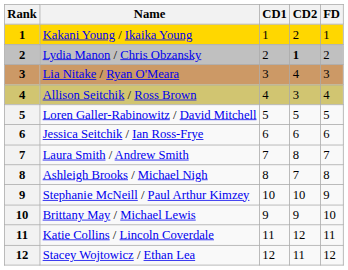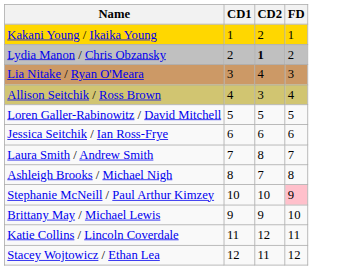 <table class="wikitable">
 <tr>
-<th>Rank</th>
 <th>Name</th>
 <th>CD1</th>
 <th>CD2</th>
 <th>FD</th>
 </tr>
 <tr bgcolor="gold">
-<td align="center"><strong>1</strong></td>
 <td><a href='#'>Kakani Young</a> / <a href='#'>Ikaika Young</a></td>
 <td>1</td>
 <td>2</td>
 <td>1</td>
 </tr>
 <tr bgcolor="silver">
-<td align="center"><strong>2</strong></td>
 <td><a href='#'>Lydia Manon</a> / <a href='#'>Chris Obzansky</a></td>
 <td>2</td>
 <td><strong>1</strong></td>
 <td>2</td>
 </tr>
 <tr bgcolor="cc9966">
-<td align="center"><strong>3</strong></td>
 <td><a href='#'>Lia Nitake</a> / <a href='#'>Ryan O'Meara</a></td>
 <td>3</td>
 <td>4</td>
 <td>3</td>
 </tr>
 <tr bgcolor="#d1c571">
-<td align="center"><strong>4</strong></td>
 <td><a href='#'>Allison Seitchik</a> / <a href='#'>Ross Brown</a></td>
 <td>4</td>
 <td>3</td>
 <td>4</td>
 </tr>
 <tr>
-<th>5</th>
 <td><a href='#'>Loren Galler-Rabinowitz</a> / <a href='#'>David Mitchell</a></td>
 <td>5</td>
 <td>5</td>
 <td>5</td>
 </tr>
 <tr>
-<th>6</th>
 <td><a href='#'>Jessica Seitchik</a> / <a href='#'>Ian Ross-Frye</a></td>
 <td>6</td>
 <td>6</td>
 <td>6</td>
 </tr>
 <tr>
-<th>7</th>
 <td><a href='#'>Laura Smith</a> / <a href='#'>Andrew Smith</a></td>
 <td>7</td>
 <td>8</td>
 <td>7</td>
 </tr>
 <tr>
-<th>8</th>
 <td><a href='#'>Ashleigh Brooks</a> / <a href='#'>Michael Nigh</a></td>
 <td>8</td>
 <td>7</td>
 <td>8</td>
 </tr>
 <tr>
-<th>9</th>
 <td><a href='#'>Stephanie McNeill</a> / <a href='#'>Paul Arthur Kimzey</a></td>
 <td>10</td>
 <td>10</td>
-<td>9</td>
+<td style="background: pink;">9</td>
 </tr>
 <tr>
-<th>10</th>
 <td><a href='#'>Brittany May</a> / <a href='#'>Michael Lewis</a></td>
 <td>9</td>
 <td>9</td>
 <td>10</td>
 </tr>
 <tr>
-<th>11</th>
 <td><a href='#'>Katie Collins</a> / <a href='#'>Lincoln Coverdale</a></td>
 <td>11</td>
 <td>12</td>
 <td>11</td>
 </tr>
 <tr>
-<th>12</th>
 <td><a href='#'>Stacey Wojtowicz</a> / <a href='#'>Ethan Lea</a></td>
 <td>12</td>
 <td>11</td>
 <td>12</td>
 </tr>
 </table>
